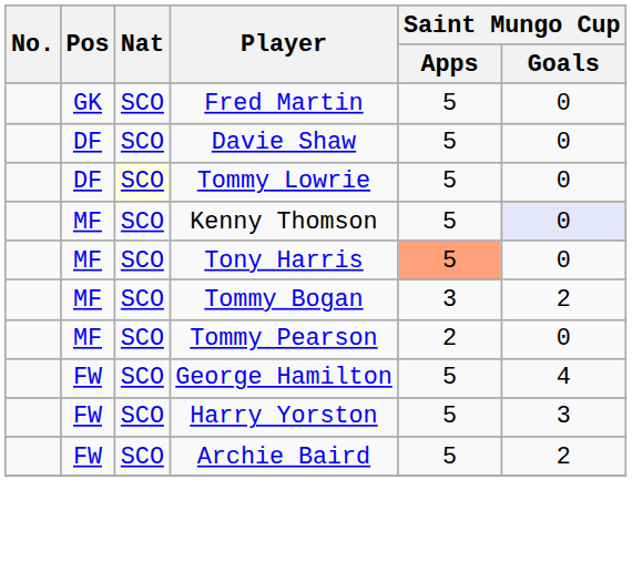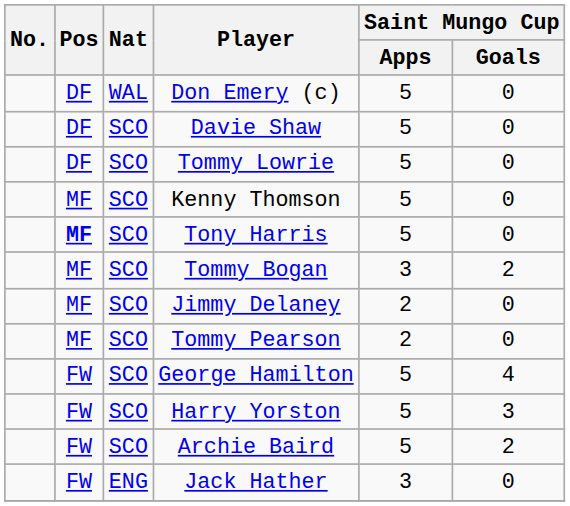 <table class="wikitable sortable" style="text-align: center;">
 <tr>
 <th rowspan="2"><abbr>No.</abbr></th>
 <th rowspan="2"><abbr>Pos</abbr></th>
 <th rowspan="2"><abbr>Nat</abbr></th>
 <th rowspan="2">Player</th>
 <th colspan="2">Saint Mungo Cup</th>
 </tr>
 <tr>
 <th>Apps</th>
 <th>Goals</th>
 </tr>
 <tr>
 <td></td>
-<td><a href='#'>GK</a></td>
-<td> <a href='#'>SCO</a></td>
-<td><a href='#'>Fred Martin</a></td>
+<td><a href='#'>DF</a></td>
+<td> <a href='#'>WAL</a></td>
+<td><a href='#'>Don Emery</a> (c)</td>
 <td>5</td>
 <td>0</td>
 </tr>
 <tr>
 <td></td>
 <td><a href='#'>DF</a></td>
 <td> <a href='#'>SCO</a></td>
 <td><a href='#'>Davie Shaw</a></td>
 <td>5</td>
 <td>0</td>
 </tr>
 <tr>
 <td></td>
 <td><a href='#'>DF</a></td>
-<td style="background: lightyellow;"> <a href='#'>SCO</a></td>
+<td> <a href='#'>SCO</a></td>
 <td><a href='#'>Tommy Lowrie</a></td>
 <td>5</td>
 <td>0</td>
 </tr>
 <tr>
 <td></td>
 <td><a href='#'>MF</a></td>
 <td> <a href='#'>SCO</a></td>
 <td>Kenny Thomson</td>
 <td>5</td>
-<td style="background: lavender;">0</td>
+<td>0</td>
 </tr>
 <tr>
 <td></td>
-<td><a href='#'>MF</a></td>
+<td><strong><a href='#'>MF</a></strong></td>
 <td> <a href='#'>SCO</a></td>
 <td><a href='#'>Tony Harris</a></td>
-<td style="background: lightsalmon;">5</td>
+<td>5</td>
 <td>0</td>
 </tr>
 <tr>
 <td></td>
 <td><a href='#'>MF</a></td>
 <td> <a href='#'>SCO</a></td>
 <td><a href='#'>Tommy Bogan</a></td>
 <td>3</td>
 <td>2</td>
+</tr>
+<tr>
+<td></td>
+<td><a href='#'>MF</a></td>
+<td> <a href='#'>SCO</a></td>
+<td><a href='#'>Jimmy Delaney</a></td>
+<td>2</td>
+<td>0</td>
 </tr>
 <tr>
 <td></td>
 <td><a href='#'>MF</a></td>
 <td> <a href='#'>SCO</a></td>
 <td><a href='#'>Tommy Pearson</a></td>
 <td>2</td>
 <td>0</td>
 </tr>
 <tr>
 <td></td>
 <td><a href='#'>FW</a></td>
 <td> <a href='#'>SCO</a></td>
 <td><a href='#'>George Hamilton</a></td>
 <td>5</td>
 <td>4</td>
 </tr>
 <tr>
 <td></td>
 <td><a href='#'>FW</a></td>
 <td> <a href='#'>SCO</a></td>
 <td><a href='#'>Harry Yorston</a></td>
 <td>5</td>
 <td>3</td>
 </tr>
 <tr>
 <td></td>
 <td><a href='#'>FW</a></td>
 <td> <a href='#'>SCO</a></td>
 <td><a href='#'>Archie Baird</a></td>
 <td>5</td>
 <td>2</td>
 </tr>
 <tr>
+<td></td>
+<td><a href='#'>FW</a></td>
+<td> <a href='#'>ENG</a></td>
+<td><a href='#'>Jack Hather</a></td>
+<td>3</td>
+<td>0</td>
+</tr>
+<tr>
 </tr>
 </table>
